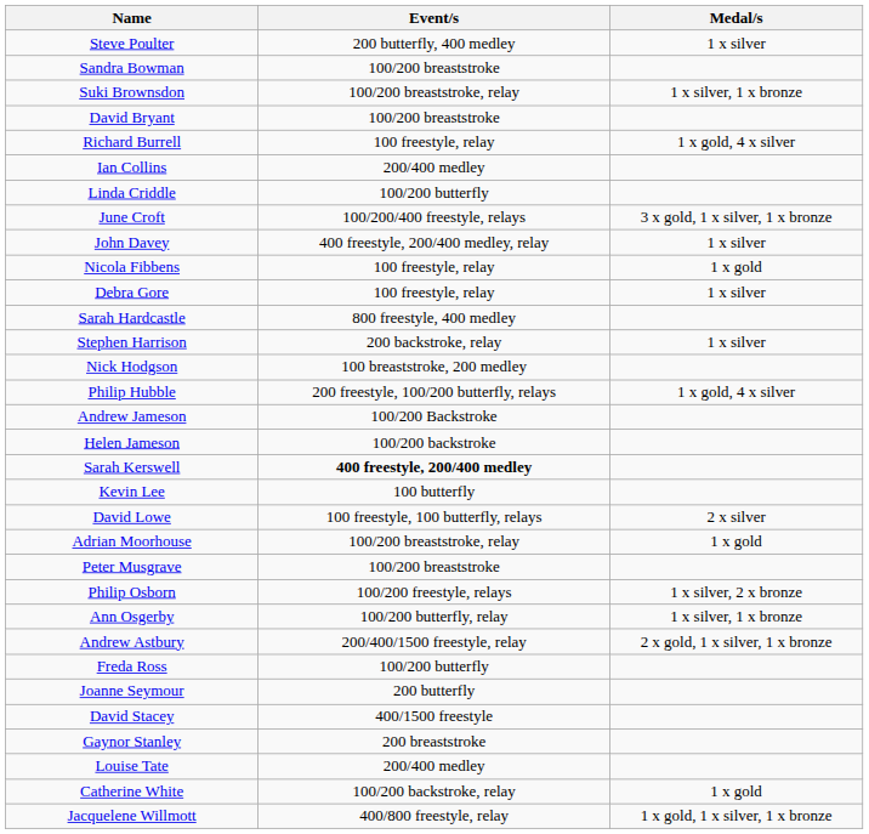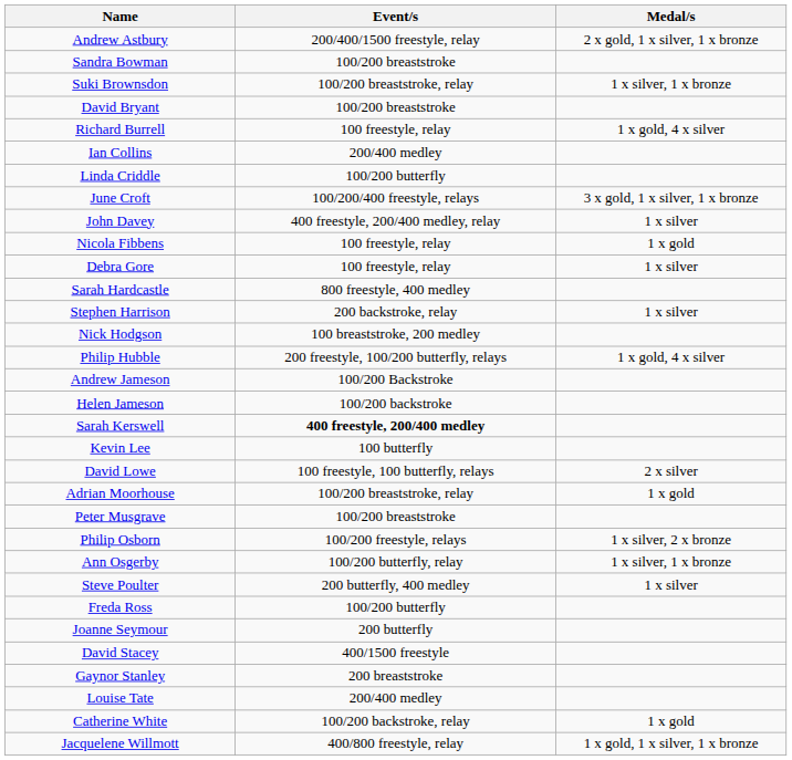 <table class="wikitable" style="text-align: center">
 <tr>
 <th width=250>Name</th>
 <th width=350>Event/s</th>
 <th width=250>Medal/s</th>
 </tr>
 <tr>
-<td><a href='#'>Steve Poulter</a></td>
-<td>200 butterfly, 400 medley</td>
-<td>1 x silver</td>
+<td><a href='#'>Andrew Astbury</a></td>
+<td>200/400/1500 freestyle, relay</td>
+<td>2 x gold, 1 x silver, 1 x bronze</td>
 </tr>
 <tr>
 <td><a href='#'>Sandra Bowman</a></td>
 <td>100/200 breaststroke</td>
 <td></td>
 </tr>
 <tr>
 <td><a href='#'>Suki Brownsdon</a></td>
 <td>100/200 breaststroke, relay</td>
 <td>1 x silver, 1 x bronze</td>
 </tr>
 <tr>
 <td><a href='#'>David Bryant</a></td>
 <td>100/200 breaststroke</td>
 <td></td>
 </tr>
 <tr>
 <td><a href='#'>Richard Burrell</a></td>
 <td>100 freestyle, relay</td>
 <td>1 x gold, 4 x silver</td>
 </tr>
 <tr>
 <td><a href='#'>Ian Collins</a></td>
 <td>200/400 medley</td>
 <td></td>
 </tr>
 <tr>
 <td><a href='#'>Linda Criddle</a></td>
 <td>100/200 butterfly</td>
 <td></td>
 </tr>
 <tr>
 <td><a href='#'>June Croft</a></td>
 <td>100/200/400 freestyle, relays</td>
 <td>3 x gold, 1 x silver, 1 x bronze</td>
 </tr>
 <tr>
 <td><a href='#'>John Davey</a></td>
 <td>400 freestyle, 200/400 medley, relay</td>
 <td>1 x silver</td>
 </tr>
 <tr>
 <td><a href='#'>Nicola Fibbens</a></td>
 <td>100 freestyle, relay</td>
 <td>1 x gold</td>
 </tr>
 <tr>
 <td><a href='#'>Debra Gore</a></td>
 <td>100 freestyle, relay</td>
 <td>1 x silver</td>
 </tr>
 <tr>
 <td><a href='#'>Sarah Hardcastle</a></td>
 <td>800 freestyle, 400 medley</td>
 <td></td>
 </tr>
 <tr>
 <td><a href='#'>Stephen Harrison</a></td>
 <td>200 backstroke, relay</td>
 <td>1 x silver</td>
 </tr>
 <tr>
 <td><a href='#'>Nick Hodgson</a></td>
 <td>100 breaststroke, 200 medley</td>
 <td></td>
 </tr>
 <tr>
 <td><a href='#'>Philip Hubble</a></td>
 <td>200 freestyle, 100/200 butterfly, relays</td>
 <td>1 x gold, 4 x silver</td>
 </tr>
 <tr>
 <td><a href='#'>Andrew Jameson</a></td>
 <td>100/200 Backstroke</td>
 <td></td>
 </tr>
 <tr>
 <td><a href='#'>Helen Jameson</a></td>
 <td>100/200 backstroke</td>
 <td></td>
 </tr>
 <tr>
 <td><a href='#'>Sarah Kerswell</a></td>
 <td><strong>400 freestyle, 200/400 medley</strong></td>
 <td></td>
 </tr>
 <tr>
 <td><a href='#'>Kevin Lee</a></td>
 <td>100 butterfly</td>
 <td></td>
 </tr>
 <tr>
 <td><a href='#'>David Lowe</a></td>
 <td>100 freestyle, 100 butterfly, relays</td>
 <td>2 x silver</td>
 </tr>
 <tr>
 <td><a href='#'>Adrian Moorhouse</a></td>
 <td>100/200 breaststroke, relay</td>
 <td>1 x gold</td>
 </tr>
 <tr>
 <td><a href='#'>Peter Musgrave</a></td>
 <td>100/200 breaststroke</td>
 <td></td>
 </tr>
 <tr>
 <td><a href='#'>Philip Osborn</a></td>
 <td>100/200 freestyle, relays</td>
 <td>1 x silver, 2 x bronze</td>
 </tr>
 <tr>
 <td><a href='#'>Ann Osgerby</a></td>
 <td>100/200 butterfly, relay</td>
 <td>1 x silver, 1 x bronze</td>
 </tr>
 <tr>
-<td><a href='#'>Andrew Astbury</a></td>
-<td>200/400/1500 freestyle, relay</td>
-<td>2 x gold, 1 x silver, 1 x bronze</td>
+<td><a href='#'>Steve Poulter</a></td>
+<td>200 butterfly, 400 medley</td>
+<td>1 x silver</td>
 </tr>
 <tr>
 <td><a href='#'>Freda Ross</a></td>
 <td>100/200 butterfly</td>
 <td></td>
 </tr>
 <tr>
 <td><a href='#'>Joanne Seymour</a></td>
 <td>200 butterfly</td>
 <td></td>
 </tr>
 <tr>
 <td><a href='#'>David Stacey</a></td>
 <td>400/1500 freestyle</td>
 <td></td>
 </tr>
 <tr>
 <td><a href='#'>Gaynor Stanley</a></td>
 <td>200 breaststroke</td>
 <td></td>
 </tr>
 <tr>
 <td><a href='#'>Louise Tate</a></td>
 <td>200/400 medley</td>
 <td></td>
 </tr>
 <tr>
 <td><a href='#'>Catherine White</a></td>
 <td>100/200 backstroke, relay</td>
 <td>1 x gold</td>
 </tr>
 <tr>
 <td><a href='#'>Jacquelene Willmott</a></td>
 <td>400/800 freestyle, relay</td>
 <td>1 x gold, 1 x silver, 1 x bronze</td>
 </tr>
 </table>
